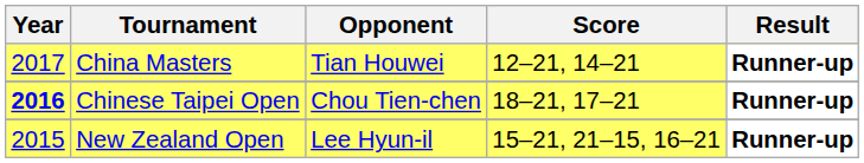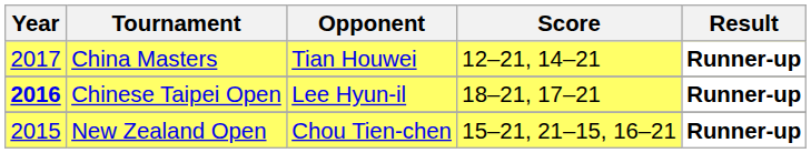 <table class="sortable wikitable" style="font-size: 95%;">
 <tr>
 <th>Year</th>
 <th>Tournament</th>
 <th>Opponent</th>
 <th>Score</th>
 <th>Result</th>
 </tr>
 <tr style="background:#FFFF67">
 <td align="center"><a href='#'>2017</a></td>
 <td align="left"><a href='#'>China Masters</a></td>
 <td align="left"> <a href='#'>Tian Houwei</a></td>
 <td align="left">12–21, 14–21</td>
 <td style="text-align:left; background:white"> <strong>Runner-up</strong></td>
 </tr>
 <tr>
 </tr>
 <tr style="background:#FFFF67">
 <td align="center"><strong><a href='#'>2016</a></strong></td>
 <td align="left"><a href='#'>Chinese Taipei Open</a></td>
-<td align="left"> <a href='#'>Chou Tien-chen</a></td>
+<td align="left"> <a href='#'>Lee Hyun-il</a></td>
 <td align="left">18–21, 17–21</td>
 <td style="text-align:left; background:white"> <strong>Runner-up</strong></td>
 </tr>
 <tr>
 </tr>
 <tr style="background:#FFFF67">
 <td align="center"><a href='#'>2015</a></td>
 <td align="left"><a href='#'>New Zealand Open</a></td>
-<td align="left"> <a href='#'>Lee Hyun-il</a></td>
+<td align="left"> <a href='#'>Chou Tien-chen</a></td>
 <td align="left">15–21, 21–15, 16–21</td>
 <td style="text-align:left; background:white"> <strong>Runner-up</strong></td>
 </tr>
 </table>
